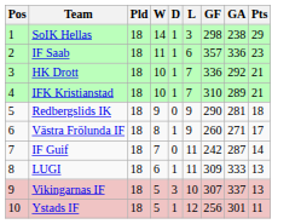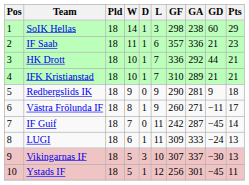 <table class="wikitable">
 <tr>
 <th><span>Pos</span></th>
 <th>Team</th>
 <th><span>Pld</span></th>
 <th><span>W</span></th>
 <th><span>D</span></th>
 <th><span>L</span></th>
 <th><span>GF</span></th>
 <th><span>GA</span></th>
+<th><span>GD</span></th>
 <th><span>Pts</span></th>
 </tr>
 <tr style="background:#bbffbb">
 <td>1</td>
 <td><a href='#'>SoIK Hellas</a></td>
 <td>18</td>
 <td>14</td>
 <td>1</td>
 <td>3</td>
 <td>298</td>
 <td>238</td>
+<td>60</td>
 <td>29</td>
 </tr>
 <tr style="background:#bbffbb">
 <td>2</td>
 <td><a href='#'>IF Saab</a></td>
 <td>18</td>
 <td>11</td>
 <td>1</td>
 <td>6</td>
 <td>357</td>
 <td>336</td>
+<td>21</td>
 <td>23</td>
 </tr>
 <tr style="background:#bbffbb">
 <td>3</td>
 <td><a href='#'>HK Drott</a></td>
 <td>18</td>
 <td>10</td>
 <td>1</td>
 <td>7</td>
 <td>336</td>
 <td>292</td>
+<td>44</td>
 <td>21</td>
 </tr>
 <tr style="background:#bbffbb">
 <td>4</td>
 <td><a href='#'>IFK Kristianstad</a></td>
 <td>18</td>
 <td>10</td>
 <td>1</td>
 <td>7</td>
 <td>310</td>
 <td>289</td>
 <td>21</td>
+<td>21</td>
 </tr>
 <tr>
 <td>5</td>
 <td><a href='#'>Redbergslids IK</a></td>
 <td>18</td>
 <td>9</td>
 <td>0</td>
 <td>9</td>
 <td>290</td>
 <td>281</td>
+<td>9</td>
 <td>18</td>
 </tr>
 <tr>
 <td>6</td>
 <td><a href='#'>Västra Frölunda IF</a></td>
 <td>18</td>
 <td>8</td>
 <td>1</td>
 <td>9</td>
 <td>260</td>
 <td>271</td>
+<td>−11</td>
 <td>17</td>
 </tr>
 <tr>
 <td>7</td>
 <td><a href='#'>IF Guif</a></td>
 <td>18</td>
 <td>7</td>
 <td>0</td>
 <td>11</td>
 <td>242</td>
 <td>287</td>
+<td>−45</td>
 <td>14</td>
 </tr>
 <tr>
 <td>8</td>
 <td><a href='#'>LUGI</a></td>
 <td>18</td>
 <td>6</td>
 <td>1</td>
 <td>11</td>
 <td>309</td>
 <td>333</td>
+<td>−24</td>
 <td>13</td>
 </tr>
 <tr align="left" style="background:#f0c4c4;">
 <td>9</td>
 <td><a href='#'>Vikingarnas IF</a></td>
 <td>18</td>
 <td>5</td>
 <td>3</td>
 <td>10</td>
 <td>307</td>
 <td>337</td>
+<td>−30</td>
 <td>13</td>
 </tr>
 <tr align="left" style="background:#f0c4c4;">
 <td>10</td>
 <td><a href='#'>Ystads IF</a></td>
 <td>18</td>
 <td>5</td>
 <td>1</td>
 <td>12</td>
 <td>256</td>
 <td>301</td>
+<td>−45</td>
 <td>11</td>
 </tr>
 </table>
